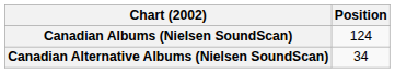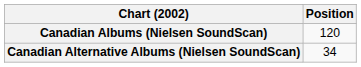 <table class="wikitable plainrowheaders">
 <tr>
 <th scope="col">Chart (2002)</th>
 <th scope="col">Position</th>
 </tr>
 <tr>
 <th scope="row">Canadian Albums (Nielsen SoundScan)</th>
-<td style="text-align:center;">124</td>
+<td style="text-align:center;">120</td>
 </tr>
 <tr>
 <th scope="row">Canadian Alternative Albums (Nielsen SoundScan)</th>
 <td align="center">34</td>
 </tr>
 </table>
